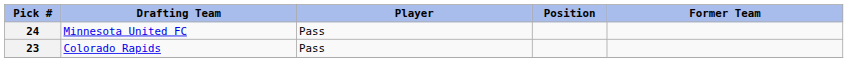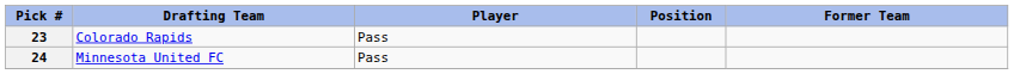 <table class="wikitable sortable" style="width: 80%">
 <tr>
 <th style="background:#A8BDEC;" width=6%>Pick #</th>
 <th width=25% style="background:#A8BDEC;">Drafting Team</th>
 <th width=25% style="background:#A8BDEC;">Player</th>
 <th width=8% style="background:#A8BDEC;">Position</th>
 <th width=25% style="background:#A8BDEC;">Former Team</th>
 </tr>
 <tr>
+<th>23</th>
+<td><a href='#'>Colorado Rapids</a></td>
+<td>Pass</td>
+<td></td>
+<td></td>
+</tr>
+<tr>
 <th>24</th>
 <td><a href='#'>Minnesota United FC</a></td>
 <td>Pass</td>
 <td></td>
 <td></td>
 </tr>
 <tr>
-<th>23</th>
-<td><a href='#'>Colorado Rapids</a></td>
-<td>Pass</td>
-<td></td>
-<td></td>
-</tr>
-<tr>
 </tr>
 </table>
